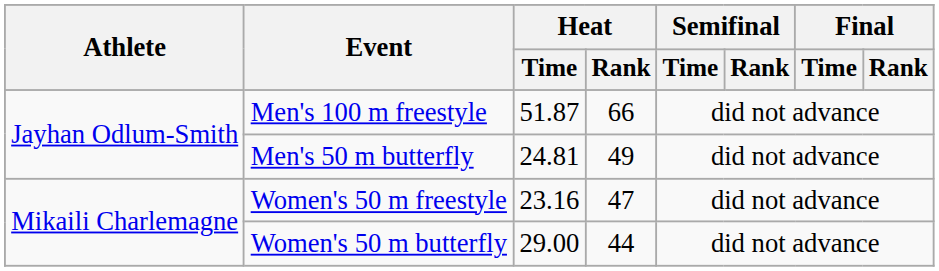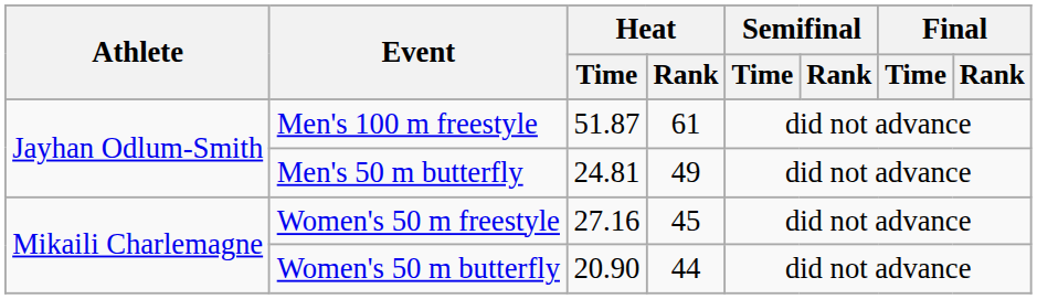 <table class=wikitable style="font-size:90%">
 <tr>
 <th rowspan="2">Athlete</th>
 <th rowspan="2">Event</th>
 <th colspan="2">Heat</th>
 <th colspan="2">Semifinal</th>
 <th colspan="2">Final</th>
 </tr>
 <tr style="font-size:95%">
 <th>Time</th>
 <th>Rank</th>
 <th>Time</th>
 <th>Rank</th>
 <th>Time</th>
 <th>Rank</th>
 </tr>
 <tr align=center>
 <td align=left rowspan=2><a href='#'>Jayhan Odlum-Smith</a></td>
 <td align=left><a href='#'>Men's 100 m freestyle</a></td>
 <td>51.87</td>
-<td>66</td>
+<td>61</td>
 <td colspan=4>did not advance</td>
 </tr>
 <tr align=center>
 <td align=left><a href='#'>Men's 50 m butterfly</a></td>
 <td>24.81</td>
 <td>49</td>
 <td colspan=4>did not advance</td>
 </tr>
 <tr align=center>
 <td align=left rowspan=2><a href='#'>Mikaili Charlemagne</a></td>
 <td align=left><a href='#'>Women's 50 m freestyle</a></td>
-<td>23.16</td>
-<td>47</td>
+<td>27.16</td>
+<td>45</td>
 <td colspan=4>did not advance</td>
 </tr>
 <tr align=center>
 <td align=left><a href='#'>Women's 50 m butterfly</a></td>
-<td>29.00</td>
+<td>20.90</td>
 <td>44</td>
 <td colspan=4>did not advance</td>
 </tr>
 </table>
